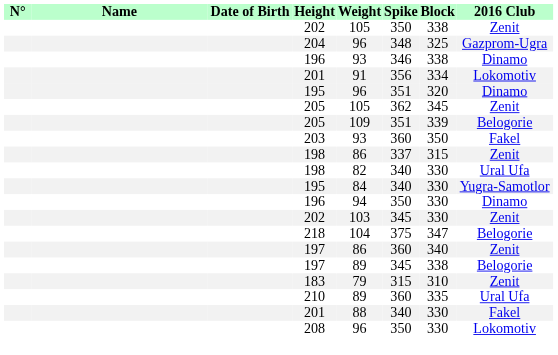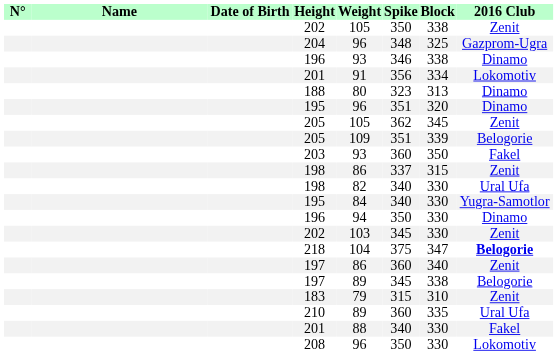 <table style="text-align:center; border:none;" cellpadding=0 cellspacing=0 width=100%>
 <tr style="background: #bbffcc;">
 <th width="5%">N°</th>
 <th width=200px>Name</th>
 <th>Date of Birth</th>
 <th>Height</th>
 <th>Weight</th>
 <th>Spike</th>
 <th>Block</th>
 <th>2016 Club</th>
 </tr>
 <tr>
 <td></td>
 <td></td>
 <td></td>
 <td>202</td>
 <td>105</td>
 <td>350</td>
 <td>338</td>
 <td><a href='#'>Zenit</a></td>
 </tr>
 <tr bgcolor="#f2f2f2">
 <td></td>
 <td></td>
 <td></td>
 <td>204</td>
 <td>96</td>
 <td>348</td>
 <td>325</td>
 <td><a href='#'>Gazprom-Ugra</a></td>
 </tr>
 <tr>
 <td></td>
 <td></td>
 <td></td>
 <td>196</td>
 <td>93</td>
 <td>346</td>
 <td>338</td>
 <td><a href='#'>Dinamo</a></td>
 </tr>
 <tr bgcolor="#f2f2f2">
 <td></td>
 <td></td>
 <td></td>
 <td>201</td>
 <td>91</td>
 <td>356</td>
 <td>334</td>
 <td><a href='#'>Lokomotiv</a></td>
+</tr>
+<tr>
+<td></td>
+<td></td>
+<td></td>
+<td>188</td>
+<td>80</td>
+<td>323</td>
+<td>313</td>
+<td><a href='#'>Dinamo</a></td>
 </tr>
 <tr bgcolor="#f2f2f2">
 <td></td>
 <td></td>
 <td></td>
 <td>195</td>
 <td>96</td>
 <td>351</td>
 <td>320</td>
 <td><a href='#'>Dinamo</a></td>
 </tr>
 <tr>
 <td></td>
 <td></td>
 <td></td>
 <td>205</td>
 <td>105</td>
 <td>362</td>
 <td>345</td>
 <td><a href='#'>Zenit</a></td>
 </tr>
 <tr bgcolor="#f2f2f2">
 <td></td>
 <td></td>
 <td></td>
 <td>205</td>
 <td>109</td>
 <td>351</td>
 <td>339</td>
 <td><a href='#'>Belogorie</a></td>
 </tr>
 <tr>
 <td></td>
 <td></td>
 <td></td>
 <td>203</td>
 <td>93</td>
 <td>360</td>
 <td>350</td>
 <td><a href='#'>Fakel</a></td>
 </tr>
 <tr bgcolor="#f2f2f2">
 <td></td>
 <td></td>
 <td></td>
 <td>198</td>
 <td>86</td>
 <td>337</td>
 <td>315</td>
 <td><a href='#'>Zenit</a></td>
 </tr>
 <tr>
 <td></td>
 <td></td>
 <td></td>
 <td>198</td>
 <td>82</td>
 <td>340</td>
 <td>330</td>
 <td><a href='#'>Ural Ufa</a></td>
 </tr>
 <tr bgcolor="#f2f2f2">
 <td></td>
 <td></td>
 <td></td>
 <td>195</td>
 <td>84</td>
 <td>340</td>
 <td>330</td>
 <td><a href='#'>Yugra-Samotlor</a></td>
 </tr>
 <tr>
 <td></td>
 <td></td>
 <td></td>
 <td>196</td>
 <td>94</td>
 <td>350</td>
 <td>330</td>
 <td><a href='#'>Dinamo</a></td>
 </tr>
 <tr bgcolor="#f2f2f2">
 <td></td>
 <td></td>
 <td></td>
 <td>202</td>
 <td>103</td>
 <td>345</td>
 <td>330</td>
 <td><a href='#'>Zenit</a></td>
 </tr>
 <tr>
 <td></td>
 <td></td>
 <td></td>
 <td>218</td>
 <td>104</td>
 <td>375</td>
 <td>347</td>
-<td><a href='#'>Belogorie</a></td>
+<td><strong><a href='#'>Belogorie</a></strong></td>
 </tr>
 <tr bgcolor="#f2f2f2">
 <td></td>
 <td></td>
 <td></td>
 <td>197</td>
 <td>86</td>
 <td>360</td>
 <td>340</td>
 <td><a href='#'>Zenit</a></td>
 </tr>
 <tr>
 <td></td>
 <td></td>
 <td></td>
 <td>197</td>
 <td>89</td>
 <td>345</td>
 <td>338</td>
 <td><a href='#'>Belogorie</a></td>
 </tr>
 <tr bgcolor="#f2f2f2">
 <td></td>
 <td></td>
 <td></td>
 <td>183</td>
 <td>79</td>
 <td>315</td>
 <td>310</td>
 <td><a href='#'>Zenit</a></td>
 </tr>
 <tr>
 <td></td>
 <td></td>
 <td></td>
 <td>210</td>
 <td>89</td>
 <td>360</td>
 <td>335</td>
 <td><a href='#'>Ural Ufa</a></td>
 </tr>
 <tr bgcolor="#f2f2f2">
 <td></td>
 <td></td>
 <td></td>
 <td>201</td>
 <td>88</td>
 <td>340</td>
 <td>330</td>
 <td><a href='#'>Fakel</a></td>
 </tr>
 <tr>
 <td></td>
 <td></td>
 <td></td>
 <td>208</td>
 <td>96</td>
 <td>350</td>
 <td>330</td>
 <td><a href='#'>Lokomotiv</a></td>
 </tr>
 </table>
